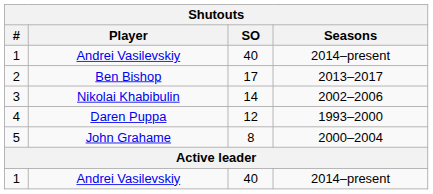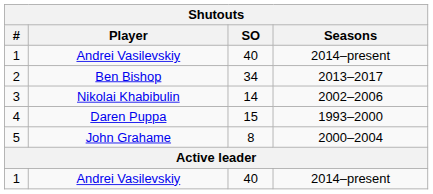 <table class="wikitable" style="text-align: center; font-size: 95%" width="80%">
 <tr>
 <th colspan="4">Shutouts</th>
 </tr>
 <tr>
 <th>#</th>
 <th>Player</th>
 <th>SO</th>
 <th>Seasons</th>
 </tr>
 <tr>
 <td>1</td>
 <td><a href='#'>Andrei Vasilevskiy</a></td>
 <td>40</td>
 <td>2014–present</td>
 </tr>
 <tr>
 <td>2</td>
 <td><a href='#'>Ben Bishop</a></td>
-<td>17</td>
+<td>34</td>
 <td>2013–2017</td>
 </tr>
 <tr>
 <td>3</td>
 <td><a href='#'>Nikolai Khabibulin</a></td>
 <td>14</td>
 <td>2002–2006</td>
 </tr>
 <tr>
 <td>4</td>
 <td><a href='#'>Daren Puppa</a></td>
-<td>12</td>
+<td>15</td>
 <td>1993–2000</td>
 </tr>
 <tr>
 <td>5</td>
 <td><a href='#'>John Grahame</a></td>
 <td>8</td>
 <td>2000–2004</td>
 </tr>
 <tr>
 <th colspan="4">Active leader</th>
 </tr>
 <tr>
 <td>1</td>
 <td><a href='#'>Andrei Vasilevskiy</a></td>
 <td>40</td>
 <td>2014–present</td>
 </tr>
 </table>
